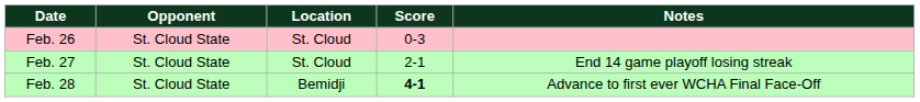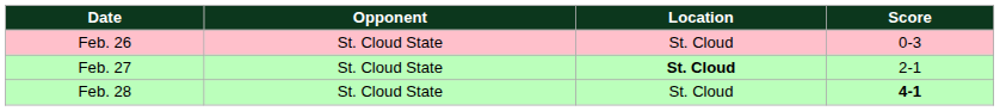 <table class="wikitable" width="80%">
 <tr align="center"  style="background:#0C371D;color:#FFFFFF;">
 <td><strong>Date</strong></td>
 <td><strong>Opponent</strong></td>
 <td><strong>Location</strong></td>
 <td><strong>Score</strong></td>
-<td><strong>Notes</strong></td>
 </tr>
 <tr align="center" bgcolor="pink">
 <td>Feb. 26</td>
 <td>St. Cloud State</td>
 <td>St. Cloud</td>
 <td>0-3</td>
-<td></td>
 </tr>
 <tr align="center" bgcolor="bbffbb">
 <td>Feb. 27</td>
 <td>St. Cloud State</td>
-<td>St. Cloud</td>
+<td><strong>St. Cloud</strong></td>
 <td>2-1</td>
-<td>End 14 game playoff losing streak</td>
 </tr>
 <tr align="center" bgcolor="bbffbb">
 <td>Feb. 28</td>
 <td>St. Cloud State</td>
-<td>Bemidji</td>
+<td>St. Cloud</td>
 <td><strong>4-1</strong></td>
-<td>Advance to first ever WCHA Final Face-Off</td>
 </tr>
 </table>
